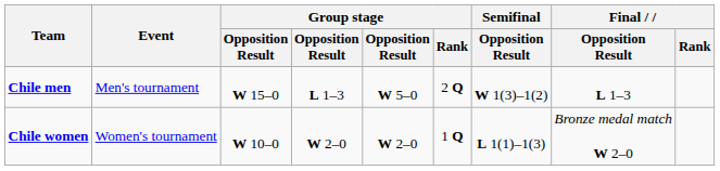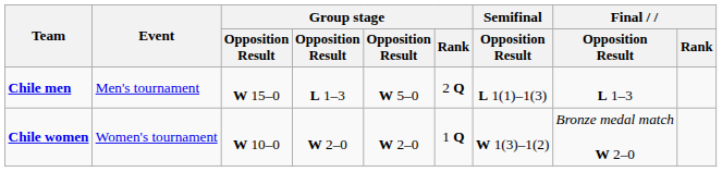 <table class=wikitable style=font-size:90%;text-align:center>
 <tr>
 <th rowspan=2>Team</th>
 <th rowspan=2>Event</th>
 <th colspan=4>Group stage</th>
 <th>Semifinal</th>
 <th colspan=2>Final /  / </th>
 </tr>
 <tr style=font-size:95%>
 <th>Opposition<br>Result</th>
 <th>Opposition<br>Result</th>
 <th>Opposition<br>Result</th>
 <th>Rank</th>
 <th>Opposition<br>Result</th>
 <th>Opposition<br>Result</th>
 <th>Rank</th>
 </tr>
 <tr>
 <td style="text-align:left"><strong><a href='#'>Chile men</a></strong></td>
 <td style="text-align:left"><a href='#'>Men's tournament</a></td>
 <td><br><strong>W</strong> 15–0</td>
 <td><br><strong>L</strong> 1–3</td>
 <td><br><strong>W</strong> 5–0</td>
 <td>2 <strong>Q</strong></td>
-<td><br><strong>W</strong> 1(3)–1(2)</td>
+<td><br><strong>L</strong> 1(1)–1(3)</td>
 <td><br><strong>L</strong> 1–3</td>
 <td></td>
 </tr>
 <tr>
 <td style="text-align:left"><strong><a href='#'>Chile women</a></strong></td>
 <td style="text-align:left"><a href='#'>Women's tournament</a></td>
 <td><br><strong>W</strong> 10–0</td>
 <td><br><strong>W</strong> 2–0</td>
 <td><br><strong>W</strong> 2–0</td>
 <td>1 <strong>Q</strong></td>
-<td><br><strong>L</strong> 1(1)–1(3)</td>
+<td><br><strong>W</strong> 1(3)–1(2)</td>
 <td><em>Bronze medal match</em><br><br><strong>W</strong> 2–0</td>
 <td></td>
 </tr>
 </table>
